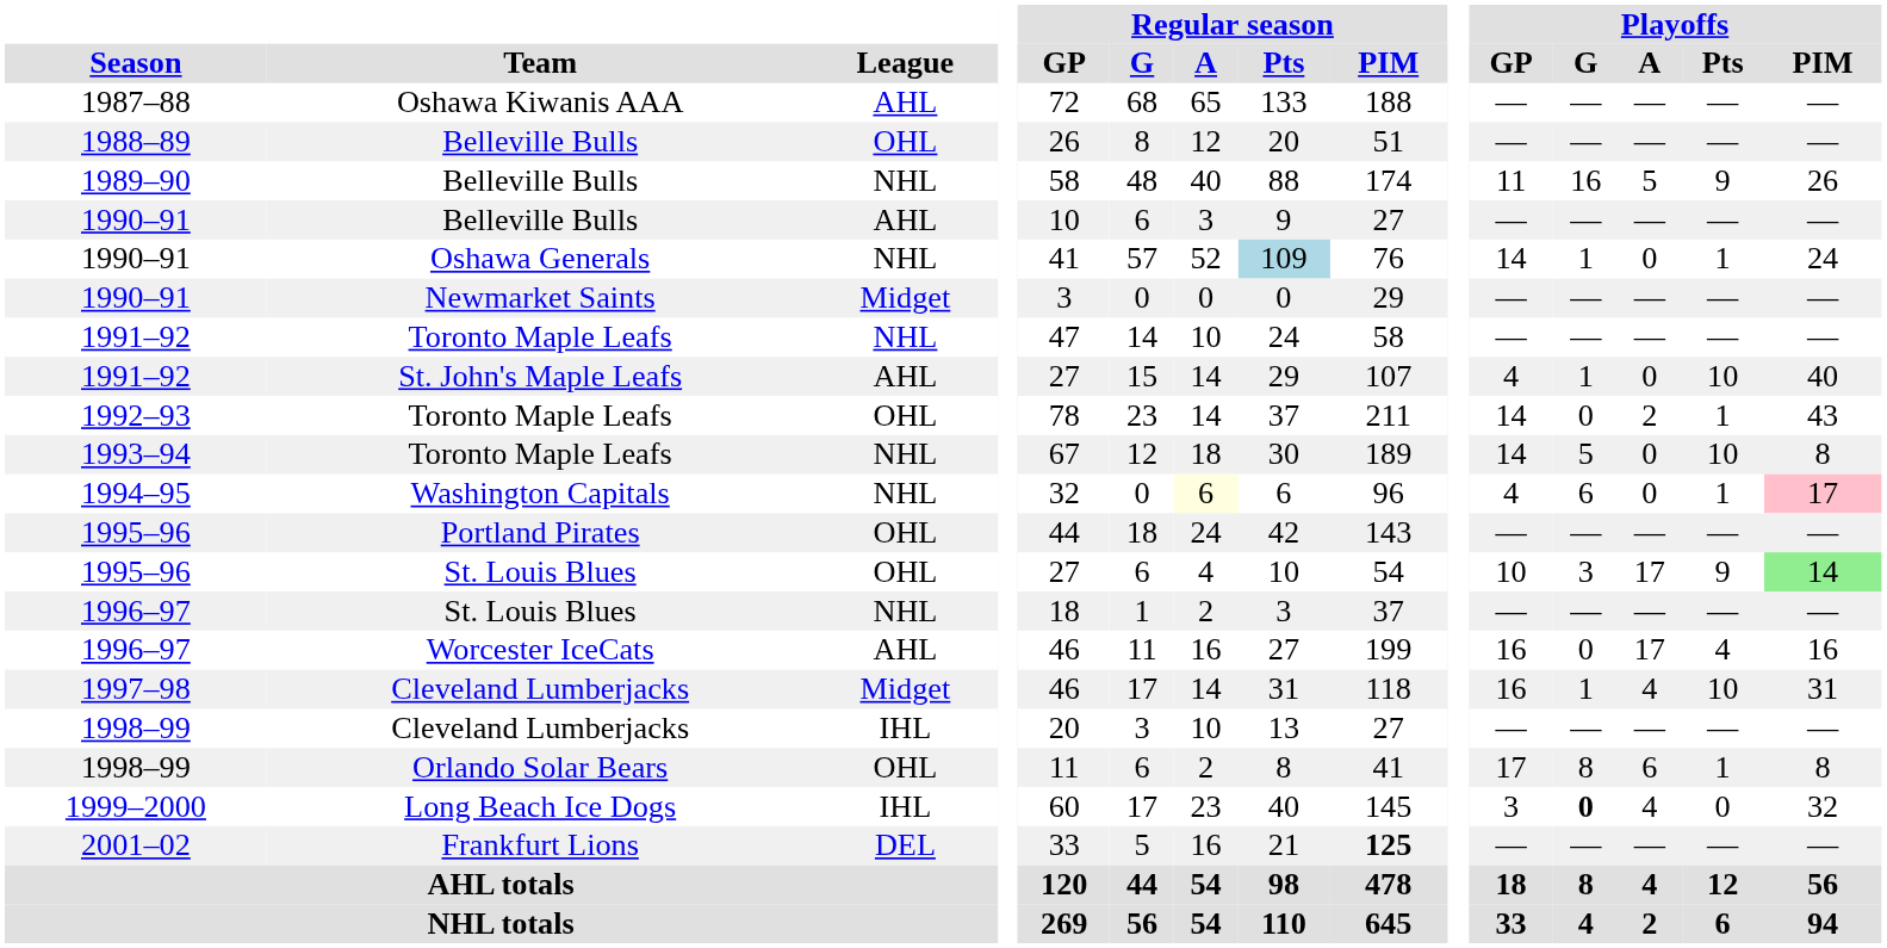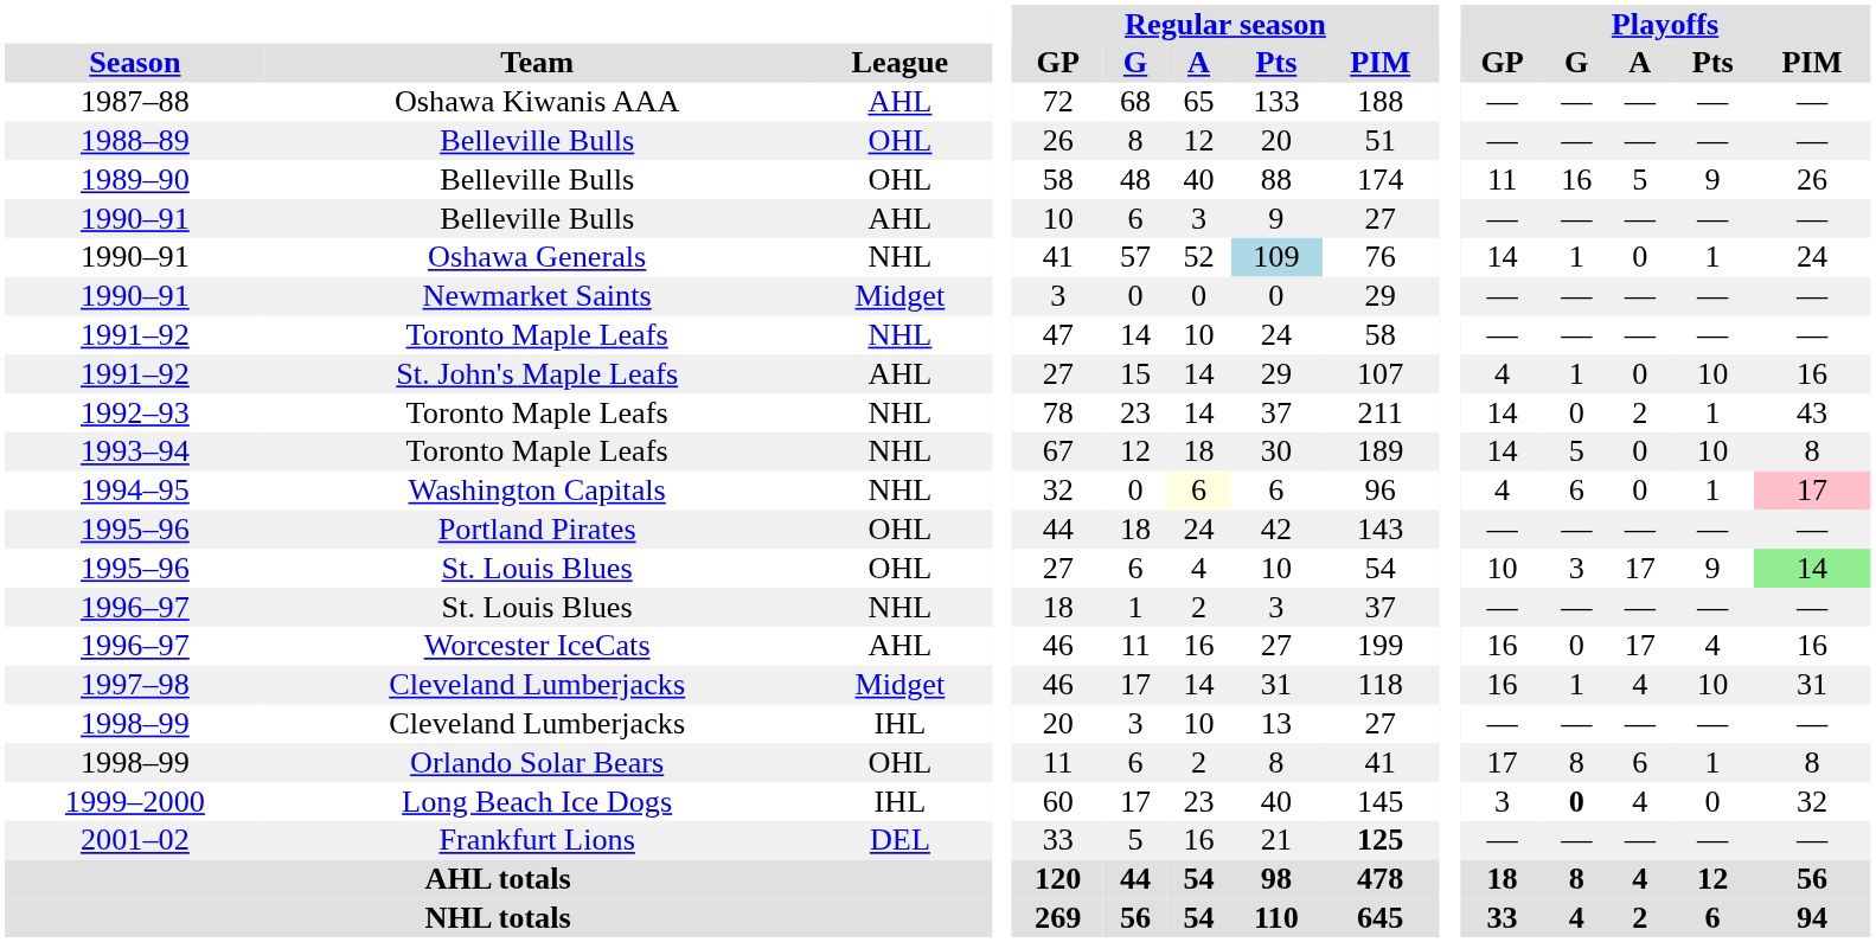 <table border="0" cellpadding="1" cellspacing="0" style="text-align:center; width:60em">
 <tr bgcolor="#e0e0e0">
 <th colspan="3" bgcolor="#ffffff"> </th>
 <th rowspan="100" bgcolor="#ffffff"> </th>
 <th colspan="5"><a href='#'>Regular season</a></th>
 <th rowspan="100" bgcolor="#ffffff"> </th>
 <th colspan="5"><a href='#'>Playoffs</a></th>
 </tr>
 <tr bgcolor="#e0e0e0">
 <th><a href='#'>Season</a></th>
 <th>Team</th>
 <th>League</th>
 <th>GP</th>
 <th><a href='#'>G</a></th>
 <th><a href='#'>A</a></th>
 <th><a href='#'>Pts</a></th>
 <th><a href='#'>PIM</a></th>
 <th>GP</th>
 <th>G</th>
 <th>A</th>
 <th>Pts</th>
 <th>PIM</th>
 </tr>
 <tr>
 <td>1987–88</td>
 <td>Oshawa Kiwanis AAA</td>
 <td><a href='#'>AHL</a></td>
 <td>72</td>
 <td>68</td>
 <td>65</td>
 <td>133</td>
 <td>188</td>
 <td>—</td>
 <td>—</td>
 <td>—</td>
 <td>—</td>
 <td>—</td>
 </tr>
 <tr bgcolor="#f0f0f0">
 <td><a href='#'>1988–89</a></td>
 <td><a href='#'>Belleville Bulls</a></td>
 <td><a href='#'>OHL</a></td>
 <td>26</td>
 <td>8</td>
 <td>12</td>
 <td>20</td>
 <td>51</td>
 <td>—</td>
 <td>—</td>
 <td>—</td>
 <td>—</td>
 <td>—</td>
 </tr>
 <tr>
 <td><a href='#'>1989–90</a></td>
 <td>Belleville Bulls</td>
-<td>NHL</td>
+<td>OHL</td>
 <td>58</td>
 <td>48</td>
 <td>40</td>
 <td>88</td>
 <td>174</td>
 <td>11</td>
 <td>16</td>
 <td>5</td>
 <td>9</td>
 <td>26</td>
 </tr>
 <tr bgcolor="#f0f0f0">
 <td><a href='#'>1990–91</a></td>
 <td>Belleville Bulls</td>
 <td>AHL</td>
 <td>10</td>
 <td>6</td>
 <td>3</td>
 <td>9</td>
 <td>27</td>
 <td>—</td>
 <td>—</td>
 <td>—</td>
 <td>—</td>
 <td>—</td>
 </tr>
 <tr>
 <td>1990–91</td>
 <td><a href='#'>Oshawa Generals</a></td>
 <td>NHL</td>
 <td>41</td>
 <td>57</td>
 <td>52</td>
 <td style="background: lightblue;">109</td>
 <td>76</td>
 <td>14</td>
 <td>1</td>
 <td>0</td>
 <td>1</td>
 <td>24</td>
 </tr>
 <tr bgcolor="#f0f0f0">
 <td><a href='#'>1990–91</a></td>
 <td><a href='#'>Newmarket Saints</a></td>
 <td><a href='#'>Midget</a></td>
 <td>3</td>
 <td>0</td>
 <td>0</td>
 <td>0</td>
 <td>29</td>
 <td>—</td>
 <td>—</td>
 <td>—</td>
 <td>—</td>
 <td>—</td>
 </tr>
 <tr>
 <td><a href='#'>1991–92</a></td>
 <td><a href='#'>Toronto Maple Leafs</a></td>
 <td><a href='#'>NHL</a></td>
 <td>47</td>
 <td>14</td>
 <td>10</td>
 <td>24</td>
 <td>58</td>
 <td>—</td>
 <td>—</td>
 <td>—</td>
 <td>—</td>
 <td>—</td>
 </tr>
 <tr bgcolor="#f0f0f0">
 <td><a href='#'>1991–92</a></td>
 <td><a href='#'>St. John's Maple Leafs</a></td>
 <td>AHL</td>
 <td>27</td>
 <td>15</td>
 <td>14</td>
 <td>29</td>
 <td>107</td>
 <td>4</td>
 <td>1</td>
 <td>0</td>
 <td>10</td>
-<td>40</td>
+<td>16</td>
 </tr>
 <tr>
 <td><a href='#'>1992–93</a></td>
 <td>Toronto Maple Leafs</td>
-<td>OHL</td>
+<td>NHL</td>
 <td>78</td>
 <td>23</td>
 <td>14</td>
 <td>37</td>
 <td>211</td>
 <td>14</td>
 <td>0</td>
 <td>2</td>
 <td>1</td>
 <td>43</td>
 </tr>
 <tr bgcolor="#f0f0f0">
 <td><a href='#'>1993–94</a></td>
 <td>Toronto Maple Leafs</td>
 <td>NHL</td>
 <td>67</td>
 <td>12</td>
 <td>18</td>
 <td>30</td>
 <td>189</td>
 <td>14</td>
 <td>5</td>
 <td>0</td>
 <td>10</td>
 <td>8</td>
 </tr>
 <tr>
 <td><a href='#'>1994–95</a></td>
 <td><a href='#'>Washington Capitals</a></td>
 <td>NHL</td>
 <td>32</td>
 <td>0</td>
 <td style="background: lightyellow;">6</td>
 <td>6</td>
 <td>96</td>
 <td>4</td>
 <td>6</td>
 <td>0</td>
 <td>1</td>
 <td style="background: pink;">17</td>
 </tr>
 <tr bgcolor="#f0f0f0">
 <td><a href='#'>1995–96</a></td>
 <td><a href='#'>Portland Pirates</a></td>
 <td>OHL</td>
 <td>44</td>
 <td>18</td>
 <td>24</td>
 <td>42</td>
 <td>143</td>
 <td>—</td>
 <td>—</td>
 <td>—</td>
 <td>—</td>
 <td>—</td>
 </tr>
 <tr>
 <td><a href='#'>1995–96</a></td>
 <td><a href='#'>St. Louis Blues</a></td>
 <td>OHL</td>
 <td>27</td>
 <td>6</td>
 <td>4</td>
 <td>10</td>
 <td>54</td>
 <td>10</td>
 <td>3</td>
 <td>17</td>
 <td>9</td>
 <td style="background: lightgreen;">14</td>
 </tr>
 <tr bgcolor="#f0f0f0">
 <td><a href='#'>1996–97</a></td>
 <td>St. Louis Blues</td>
 <td>NHL</td>
 <td>18</td>
 <td>1</td>
 <td>2</td>
 <td>3</td>
 <td>37</td>
 <td>—</td>
 <td>—</td>
 <td>—</td>
 <td>—</td>
 <td>—</td>
 </tr>
 <tr>
 <td><a href='#'>1996–97</a></td>
 <td><a href='#'>Worcester IceCats</a></td>
 <td>AHL</td>
 <td>46</td>
 <td>11</td>
 <td>16</td>
 <td>27</td>
 <td>199</td>
 <td>16</td>
 <td>0</td>
 <td>17</td>
 <td>4</td>
 <td>16</td>
 </tr>
 <tr bgcolor="#f0f0f0">
 <td><a href='#'>1997–98</a></td>
 <td><a href='#'>Cleveland Lumberjacks</a></td>
 <td><a href='#'>Midget</a></td>
 <td>46</td>
 <td>17</td>
 <td>14</td>
 <td>31</td>
 <td>118</td>
 <td>16</td>
 <td>1</td>
 <td>4</td>
 <td>10</td>
 <td>31</td>
 </tr>
 <tr>
 <td><a href='#'>1998–99</a></td>
 <td>Cleveland Lumberjacks</td>
 <td>IHL</td>
 <td>20</td>
 <td>3</td>
 <td>10</td>
 <td>13</td>
 <td>27</td>
 <td>—</td>
 <td>—</td>
 <td>—</td>
 <td>—</td>
 <td>—</td>
 </tr>
 <tr bgcolor="#f0f0f0">
 <td>1998–99</td>
 <td><a href='#'>Orlando Solar Bears</a></td>
 <td>OHL</td>
 <td>11</td>
 <td>6</td>
 <td>2</td>
 <td>8</td>
 <td>41</td>
 <td>17</td>
 <td>8</td>
 <td>6</td>
 <td>1</td>
 <td>8</td>
 </tr>
 <tr>
 <td><a href='#'>1999–2000</a></td>
 <td><a href='#'>Long Beach Ice Dogs</a></td>
 <td>IHL</td>
 <td>60</td>
 <td>17</td>
 <td>23</td>
 <td>40</td>
 <td>145</td>
 <td>3</td>
 <td><strong>0</strong></td>
 <td>4</td>
 <td>0</td>
 <td>32</td>
 </tr>
 <tr bgcolor="#f0f0f0">
 <td><a href='#'>2001–02</a></td>
 <td><a href='#'>Frankfurt Lions</a></td>
 <td><a href='#'>DEL</a></td>
 <td>33</td>
 <td>5</td>
 <td>16</td>
 <td>21</td>
 <td><strong>125</strong></td>
 <td>—</td>
 <td>—</td>
 <td>—</td>
 <td>—</td>
 <td>—</td>
 </tr>
 <tr bgcolor="#e0e0e0">
 <th colspan="3">AHL totals</th>
 <th>120</th>
 <th>44</th>
 <th>54</th>
 <th>98</th>
 <th>478</th>
 <th>18</th>
 <th>8</th>
 <th>4</th>
 <th>12</th>
 <th>56</th>
 </tr>
 <tr bgcolor="#e0e0e0">
 <th colspan="3">NHL totals</th>
 <th>269</th>
 <th>56</th>
 <th>54</th>
 <th>110</th>
 <th>645</th>
 <th>33</th>
 <th>4</th>
 <th>2</th>
 <th>6</th>
 <th>94</th>
 </tr>
 </table>
